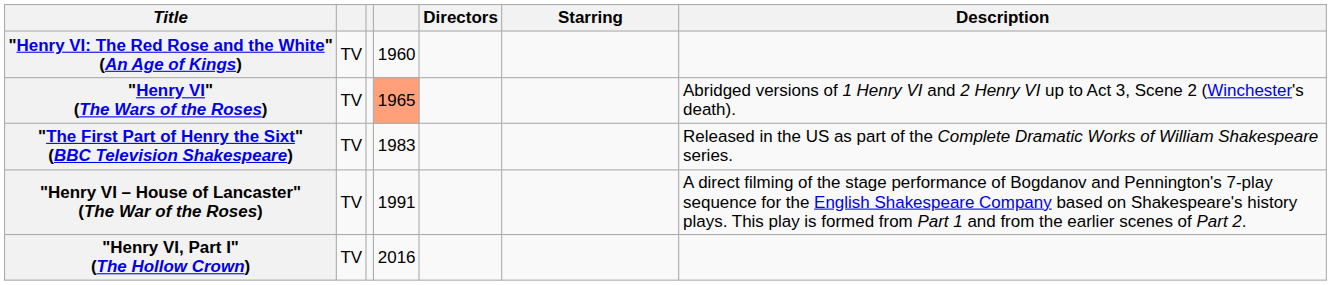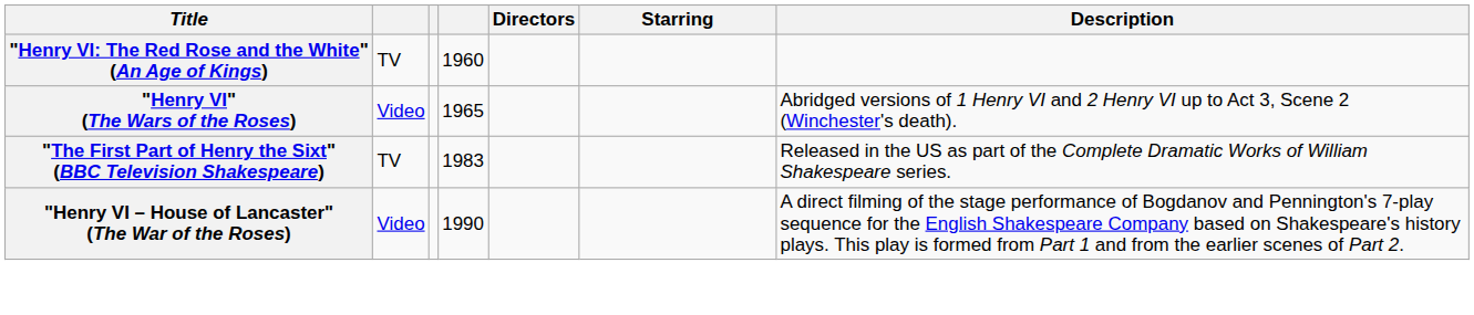 <table class="wikitable sortable">
 <tr>
 <th scope="col"><em>Title</em></th>
 <th scope="col"></th>
 <th scope="col"></th>
 <th scope="col"></th>
 <th scope="col" class="unsortable">Directors</th>
 <th scope="col" class="unsortable" style="min-width: 10em">Starring</th>
 <th scope="col" class="unsortable" style="min-width: 15em">Description</th>
 </tr>
 <tr>
 <th scope="row" style="white-space: nowrap">"<a href='#'>Henry VI: The Red Rose and the White</a>"<br>(<em><a href='#'>An Age of Kings</a></em>)</th>
 <td>TV</td>
 <td></td>
 <td>1960</td>
 <td></td>
 <td></td>
 <td></td>
 </tr>
 <tr>
 <th scope="row" style="white-space: nowrap">"<a href='#'>Henry VI</a>"<br>(<em><a href='#'>The Wars of the Roses</a></em>)</th>
-<td>TV</td>
+<td><a href='#'>Video</a></td>
 <td></td>
-<td style="background: lightsalmon;">1965</td>
+<td>1965</td>
 <td></td>
 <td></td>
 <td>Abridged versions of <em>1 Henry VI</em> and <em>2 Henry VI</em> up to Act 3, Scene 2 (<a href='#'>Winchester</a>'s death).</td>
 </tr>
 <tr>
 <th scope="row" style="white-space: nowrap">"<a href='#'>The First Part of Henry the Sixt</a>"<br>(<em><a href='#'>BBC Television Shakespeare</a></em>)</th>
 <td>TV</td>
 <td></td>
 <td>1983</td>
 <td></td>
 <td></td>
 <td>Released in the US as part of the <em>Complete Dramatic Works of William Shakespeare</em> series.</td>
 </tr>
 <tr>
 <th scope="row" style="white-space: nowrap">"Henry VI – House of Lancaster"<br>(<em>The War of the Roses</em>)</th>
-<td>TV</td>
+<td><a href='#'>Video</a></td>
 <td></td>
-<td>1991</td>
+<td>1990</td>
 <td></td>
 <td></td>
 <td>A direct filming of the stage performance of Bogdanov and Pennington's 7-play sequence for the <a href='#'>English Shakespeare Company</a> based on Shakespeare's history plays. This play is formed from <em>Part 1</em> and from the earlier scenes of <em>Part 2</em>.</td>
 </tr>
-<tr>
-<th scope="row" style="white-space: nowrap">"Henry VI, Part I"<br>(<em><a href='#'>The Hollow Crown</a></em>)</th>
-<td>TV</td>
-<td></td>
-<td>2016</td>
-<td></td>
-<td></td>
-<td></td>
-</tr>
 </table>
